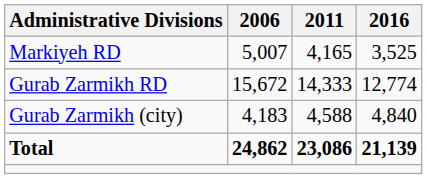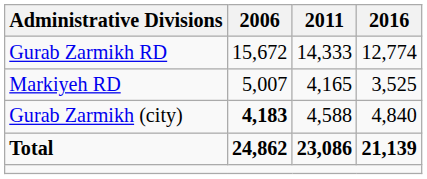 <table class="wikitable">
 <tr>
 <th>Administrative Divisions</th>
 <th>2006</th>
 <th>2011</th>
 <th>2016</th>
 </tr>
 <tr>
+<td><a href='#'>Gurab Zarmikh RD</a></td>
+<td style="text-align: right;">15,672</td>
+<td style="text-align: right;">14,333</td>
+<td style="text-align: right;">12,774</td>
+</tr>
+<tr>
 <td><a href='#'>Markiyeh RD</a></td>
 <td style="text-align: right;">5,007</td>
 <td style="text-align: right;">4,165</td>
 <td style="text-align: right;">3,525</td>
 </tr>
 <tr>
-<td><a href='#'>Gurab Zarmikh RD</a></td>
-<td style="text-align: right;">15,672</td>
-<td style="text-align: right;">14,333</td>
-<td style="text-align: right;">12,774</td>
-</tr>
-<tr>
 <td><a href='#'>Gurab Zarmikh</a> (city)</td>
-<td style="text-align: right;">4,183</td>
+<td style="text-align: right;"><strong>4,183</strong></td>
 <td style="text-align: right;">4,588</td>
 <td style="text-align: right;">4,840</td>
 </tr>
 <tr>
 <td><strong>Total</strong></td>
 <td style="text-align: right;"><strong>24,862</strong></td>
 <td style="text-align: right;"><strong>23,086</strong></td>
 <td style="text-align: right;"><strong>21,139</strong></td>
 </tr>
 <tr>
 <td colspan=4></td>
 </tr>
 </table>
